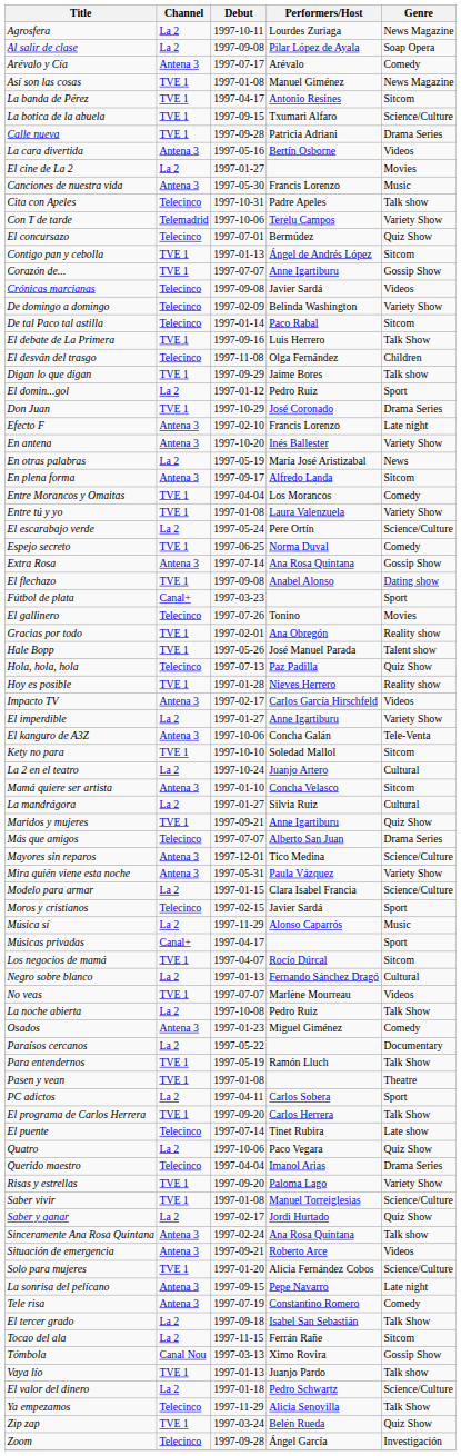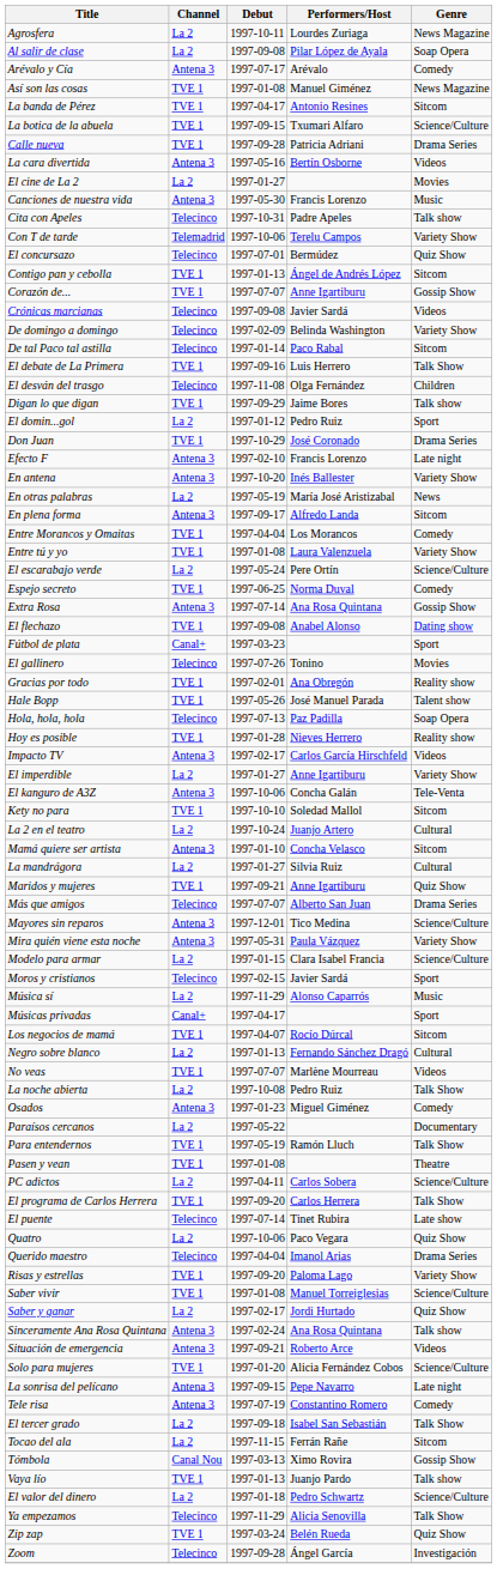 <table class="wikitable sortable">
 <tr>
 <th>Title</th>
 <th>Channel</th>
 <th>Debut</th>
 <th>Performers/Host</th>
 <th>Genre</th>
 </tr>
 <tr>
 <td><em>Agrosfera</em></td>
 <td><a href='#'>La 2</a></td>
 <td>1997-10-11</td>
 <td>Lourdes Zuriaga</td>
 <td>News Magazine</td>
 </tr>
 <tr>
 <td><em><a href='#'>Al salir de clase</a></em></td>
 <td><a href='#'>La 2</a></td>
 <td>1997-09-08</td>
 <td><a href='#'>Pilar López de Ayala</a></td>
 <td>Soap Opera</td>
 </tr>
 <tr>
 <td><em>Arévalo y Cía</em></td>
 <td><a href='#'>Antena 3</a></td>
 <td>1997-07-17</td>
 <td>Arévalo</td>
 <td>Comedy</td>
 </tr>
 <tr>
 <td><em>Así son las cosas</em></td>
 <td><a href='#'>TVE 1</a></td>
 <td>1997-01-08</td>
 <td>Manuel Giménez</td>
 <td>News Magazine</td>
 </tr>
 <tr>
 <td><em>La banda de Pérez</em></td>
 <td><a href='#'>TVE 1</a></td>
 <td>1997-04-17</td>
 <td><a href='#'>Antonio Resines</a></td>
 <td>Sitcom</td>
 </tr>
 <tr>
 <td><em>La botica de la abuela</em></td>
 <td><a href='#'>TVE 1</a></td>
 <td>1997-09-15</td>
 <td>Txumari Alfaro</td>
 <td>Science/Culture</td>
 </tr>
 <tr>
 <td><em><a href='#'>Calle nueva</a></em></td>
 <td><a href='#'>TVE 1</a></td>
 <td>1997-09-28</td>
 <td>Patricia Adriani</td>
 <td>Drama Series</td>
 </tr>
 <tr>
 <td><em>La cara divertida</em></td>
 <td><a href='#'>Antena 3</a></td>
 <td>1997-05-16</td>
 <td><a href='#'>Bertín Osborne</a></td>
 <td>Videos</td>
 </tr>
 <tr>
 <td><em>El cine de La 2</em></td>
 <td><a href='#'>La 2</a></td>
 <td>1997-01-27</td>
 <td></td>
 <td>Movies</td>
 </tr>
 <tr>
 <td><em>Canciones de nuestra vida</em></td>
 <td><a href='#'>Antena 3</a></td>
 <td>1997-05-30</td>
 <td>Francis Lorenzo</td>
 <td>Music</td>
 </tr>
 <tr>
 <td><em>Cita con Apeles</em></td>
 <td><a href='#'>Telecinco</a></td>
 <td>1997-10-31</td>
 <td>Padre Apeles</td>
 <td>Talk show</td>
 </tr>
 <tr>
 <td><em>Con T de tarde</em></td>
 <td><a href='#'>Telemadrid</a></td>
 <td>1997-10-06</td>
 <td><a href='#'>Terelu Campos</a></td>
 <td>Variety Show</td>
 </tr>
 <tr>
 <td><em>El concursazo</em></td>
 <td><a href='#'>Telecinco</a></td>
 <td>1997-07-01</td>
 <td>Bermúdez</td>
 <td>Quiz Show</td>
 </tr>
 <tr>
 <td><em>Contigo pan y cebolla</em></td>
 <td><a href='#'>TVE 1</a></td>
 <td>1997-01-13</td>
 <td><a href='#'>Ángel de Andrés López</a></td>
 <td>Sitcom</td>
 </tr>
 <tr>
 <td><em>Corazón de...</em></td>
 <td><a href='#'>TVE 1</a></td>
 <td>1997-07-07</td>
 <td><a href='#'>Anne Igartiburu</a></td>
 <td>Gossip Show</td>
 </tr>
 <tr>
 <td><em><a href='#'>Crónicas marcianas</a></em></td>
 <td><a href='#'>Telecinco</a></td>
 <td>1997-09-08</td>
 <td>Javier Sardá</td>
 <td>Videos</td>
 </tr>
 <tr>
 <td><em>De domingo a domingo</em></td>
 <td><a href='#'>Telecinco</a></td>
 <td>1997-02-09</td>
 <td>Belinda Washington</td>
 <td>Variety Show</td>
 </tr>
 <tr>
 <td><em>De tal Paco tal astilla</em></td>
 <td><a href='#'>Telecinco</a></td>
 <td>1997-01-14</td>
 <td><a href='#'>Paco Rabal</a></td>
 <td>Sitcom</td>
 </tr>
 <tr>
 <td><em>El debate de La Primera</em></td>
 <td><a href='#'>TVE 1</a></td>
 <td>1997-09-16</td>
 <td>Luis Herrero</td>
 <td>Talk Show</td>
 </tr>
 <tr>
 <td><em>El desván del trasgo</em></td>
 <td><a href='#'>Telecinco</a></td>
 <td>1997-11-08</td>
 <td>Olga Fernández</td>
 <td>Children</td>
 </tr>
 <tr>
 <td><em>Digan lo que digan</em></td>
 <td><a href='#'>TVE 1</a></td>
 <td>1997-09-29</td>
 <td>Jaime Bores</td>
 <td>Talk show</td>
 </tr>
 <tr>
 <td><em>El domin...gol</em></td>
 <td><a href='#'>La 2</a></td>
 <td>1997-01-12</td>
 <td>Pedro Ruiz</td>
 <td>Sport</td>
 </tr>
 <tr>
 <td><em>Don Juan</em></td>
 <td><a href='#'>TVE 1</a></td>
 <td>1997-10-29</td>
 <td><a href='#'>José Coronado</a></td>
 <td>Drama Series</td>
 </tr>
 <tr>
 <td><em>Efecto F</em></td>
 <td><a href='#'>Antena 3</a></td>
 <td>1997-02-10</td>
 <td>Francis Lorenzo</td>
 <td>Late night</td>
 </tr>
 <tr>
 <td><em>En antena</em></td>
 <td><a href='#'>Antena 3</a></td>
 <td>1997-10-20</td>
 <td><a href='#'>Inés Ballester</a></td>
 <td>Variety Show</td>
 </tr>
 <tr>
 <td><em>En otras palabras</em></td>
 <td><a href='#'>La 2</a></td>
 <td>1997-05-19</td>
 <td>María José Aristizabal</td>
 <td>News</td>
 </tr>
 <tr>
 <td><em>En plena forma</em></td>
 <td><a href='#'>Antena 3</a></td>
 <td>1997-09-17</td>
 <td><a href='#'>Alfredo Landa</a></td>
 <td>Sitcom</td>
 </tr>
 <tr>
 <td><em>Entre Morancos y Omaitas</em></td>
 <td><a href='#'>TVE 1</a></td>
 <td>1997-04-04</td>
 <td>Los Morancos</td>
 <td>Comedy</td>
 </tr>
 <tr>
 <td><em>Entre tú y yo</em></td>
 <td><a href='#'>TVE 1</a></td>
 <td>1997-01-08</td>
 <td><a href='#'>Laura Valenzuela</a></td>
 <td>Variety Show</td>
 </tr>
 <tr>
 <td><em>El escarabajo verde</em></td>
 <td><a href='#'>La 2</a></td>
 <td>1997-05-24</td>
 <td>Pere Ortín</td>
 <td>Science/Culture</td>
 </tr>
 <tr>
 <td><em>Espejo secreto</em></td>
 <td><a href='#'>TVE 1</a></td>
 <td>1997-06-25</td>
 <td><a href='#'>Norma Duval</a></td>
 <td>Comedy</td>
 </tr>
 <tr>
 <td><em>Extra Rosa</em></td>
 <td><a href='#'>Antena 3</a></td>
 <td>1997-07-14</td>
 <td><a href='#'>Ana Rosa Quintana</a></td>
 <td>Gossip Show</td>
 </tr>
 <tr>
 <td><em>El flechazo</em></td>
 <td><a href='#'>TVE 1</a></td>
 <td>1997-09-08</td>
 <td><a href='#'>Anabel Alonso</a></td>
 <td><a href='#'>Dating show</a></td>
 </tr>
 <tr>
 <td><em>Fútbol de plata</em></td>
 <td><a href='#'>Canal+</a></td>
 <td>1997-03-23</td>
 <td></td>
 <td>Sport</td>
 </tr>
 <tr>
 <td><em>El gallinero</em></td>
 <td><a href='#'>Telecinco</a></td>
 <td>1997-07-26</td>
 <td>Tonino</td>
 <td>Movies</td>
 </tr>
 <tr>
 <td><em>Gracias por todo</em></td>
 <td><a href='#'>TVE 1</a></td>
 <td>1997-02-01</td>
 <td><a href='#'>Ana Obregón</a></td>
 <td>Reality show</td>
 </tr>
 <tr>
 <td><em>Hale Bopp</em></td>
 <td><a href='#'>TVE 1</a></td>
 <td>1997-05-26</td>
 <td>José Manuel Parada</td>
 <td>Talent show</td>
 </tr>
 <tr>
 <td><em>Hola, hola, hola</em></td>
 <td><a href='#'>Telecinco</a></td>
 <td>1997-07-13</td>
 <td><a href='#'>Paz Padilla</a></td>
-<td>Quiz Show</td>
+<td>Soap Opera</td>
 </tr>
 <tr>
 <td><em>Hoy es posible</em></td>
 <td><a href='#'>TVE 1</a></td>
 <td>1997-01-28</td>
 <td><a href='#'>Nieves Herrero</a></td>
 <td>Reality show</td>
 </tr>
 <tr>
 <td><em>Impacto TV</em></td>
 <td><a href='#'>Antena 3</a></td>
 <td>1997-02-17</td>
 <td><a href='#'>Carlos García Hirschfeld</a></td>
 <td>Videos</td>
 </tr>
 <tr>
 <td><em>El imperdible</em></td>
 <td><a href='#'>La 2</a></td>
 <td>1997-01-27</td>
 <td><a href='#'>Anne Igartiburu</a></td>
 <td>Variety Show</td>
 </tr>
 <tr>
 <td><em>El kanguro de A3Z</em></td>
 <td><a href='#'>Antena 3</a></td>
 <td>1997-10-06</td>
 <td>Concha Galán</td>
 <td>Tele-Venta</td>
 </tr>
 <tr>
 <td><em>Kety no para</em></td>
 <td><a href='#'>TVE 1</a></td>
 <td>1997-10-10</td>
 <td>Soledad Mallol</td>
 <td>Sitcom</td>
 </tr>
 <tr>
 <td><em>La 2 en el teatro</em></td>
 <td><a href='#'>La 2</a></td>
 <td>1997-10-24</td>
 <td><a href='#'>Juanjo Artero</a></td>
 <td>Cultural</td>
 </tr>
 <tr>
 <td><em>Mamá quiere ser artista</em></td>
 <td><a href='#'>Antena 3</a></td>
 <td>1997-01-10</td>
 <td><a href='#'>Concha Velasco</a></td>
 <td>Sitcom</td>
 </tr>
 <tr>
 <td><em>La mandrágora</em></td>
 <td><a href='#'>La 2</a></td>
 <td>1997-01-27</td>
 <td>Silvia Ruiz</td>
 <td>Cultural</td>
 </tr>
 <tr>
 <td><em>Maridos y mujeres</em></td>
 <td><a href='#'>TVE 1</a></td>
 <td>1997-09-21</td>
 <td><a href='#'>Anne Igartiburu</a></td>
 <td>Quiz Show</td>
 </tr>
 <tr>
 <td><em>Más que amigos</em></td>
 <td><a href='#'>Telecinco</a></td>
 <td>1997-07-07</td>
 <td><a href='#'>Alberto San Juan</a></td>
 <td>Drama Series</td>
 </tr>
 <tr>
 <td><em>Mayores sin reparos</em></td>
 <td><a href='#'>Antena 3</a></td>
 <td>1997-12-01</td>
 <td>Tico Medina</td>
 <td>Science/Culture</td>
 </tr>
 <tr>
 <td><em>Mira quién viene esta noche</em></td>
 <td><a href='#'>Antena 3</a></td>
 <td>1997-05-31</td>
 <td><a href='#'>Paula Vázquez</a></td>
 <td>Variety Show</td>
 </tr>
 <tr>
 <td><em>Modelo para armar</em></td>
 <td><a href='#'>La 2</a></td>
 <td>1997-01-15</td>
 <td>Clara Isabel Francia</td>
 <td>Science/Culture</td>
 </tr>
 <tr>
 <td><em>Moros y cristianos</em></td>
 <td><a href='#'>Telecinco</a></td>
 <td>1997-02-15</td>
 <td>Javier Sardá</td>
 <td>Sport</td>
 </tr>
 <tr>
 <td><em>Música sí</em></td>
 <td><a href='#'>La 2</a></td>
 <td>1997-11-29</td>
 <td><a href='#'>Alonso Caparrós</a></td>
 <td>Music</td>
 </tr>
 <tr>
 <td><em>Músicas privadas</em></td>
 <td><a href='#'>Canal+</a></td>
 <td>1997-04-17</td>
 <td></td>
 <td>Sport</td>
 </tr>
 <tr>
 <td><em>Los negocios de mamá</em></td>
 <td><a href='#'>TVE 1</a></td>
 <td>1997-04-07</td>
 <td><a href='#'>Rocío Dúrcal</a></td>
 <td>Sitcom</td>
 </tr>
 <tr>
 <td><em>Negro sobre blanco</em></td>
 <td><a href='#'>La 2</a></td>
 <td>1997-01-13</td>
 <td><a href='#'>Fernando Sánchez Dragó</a></td>
 <td>Cultural</td>
 </tr>
 <tr>
 <td><em>No veas</em></td>
 <td><a href='#'>TVE 1</a></td>
 <td>1997-07-07</td>
 <td>Marlène Mourreau</td>
 <td>Videos</td>
 </tr>
 <tr>
 <td><em>La noche abierta</em></td>
 <td><a href='#'>La 2</a></td>
 <td>1997-10-08</td>
 <td>Pedro Ruiz</td>
 <td>Talk Show</td>
 </tr>
 <tr>
 <td><em>Osados</em></td>
 <td><a href='#'>Antena 3</a></td>
 <td>1997-01-23</td>
 <td>Miguel Giménez</td>
 <td>Comedy</td>
 </tr>
 <tr>
 <td><em>Paraísos cercanos</em></td>
 <td><a href='#'>La 2</a></td>
 <td>1997-05-22</td>
 <td></td>
 <td>Documentary</td>
 </tr>
 <tr>
 <td><em>Para entendernos</em></td>
 <td><a href='#'>TVE 1</a></td>
 <td>1997-05-19</td>
 <td>Ramón Lluch</td>
 <td>Talk Show</td>
 </tr>
 <tr>
 <td><em>Pasen y vean</em></td>
 <td><a href='#'>TVE 1</a></td>
 <td>1997-01-08</td>
 <td></td>
 <td>Theatre</td>
 </tr>
 <tr>
 <td><em>PC adictos</em></td>
 <td><a href='#'>La 2</a></td>
 <td>1997-04-11</td>
 <td><a href='#'>Carlos Sobera</a></td>
-<td>Sport</td>
+<td>Science/Culture</td>
 </tr>
 <tr>
 <td><em>El programa de Carlos Herrera</em></td>
 <td><a href='#'>TVE 1</a></td>
 <td>1997-09-20</td>
 <td><a href='#'>Carlos Herrera</a></td>
 <td>Talk Show</td>
 </tr>
 <tr>
 <td><em>El puente</em></td>
 <td><a href='#'>Telecinco</a></td>
 <td>1997-07-14</td>
 <td>Tinet Rubira</td>
 <td>Late show</td>
 </tr>
 <tr>
 <td><em>Quatro</em></td>
 <td><a href='#'>La 2</a></td>
 <td>1997-10-06</td>
 <td>Paco Vegara</td>
 <td>Quiz Show</td>
 </tr>
 <tr>
 <td><em>Querido maestro</em></td>
 <td><a href='#'>Telecinco</a></td>
 <td>1997-04-04</td>
 <td><a href='#'>Imanol Arias</a></td>
 <td>Drama Series</td>
 </tr>
 <tr>
 <td><em>Risas y estrellas</em></td>
 <td><a href='#'>TVE 1</a></td>
 <td>1997-09-20</td>
 <td><a href='#'>Paloma Lago</a></td>
 <td>Variety Show</td>
 </tr>
 <tr>
 <td><em>Saber vivir</em></td>
 <td><a href='#'>TVE 1</a></td>
 <td>1997-01-08</td>
 <td><a href='#'>Manuel Torreiglesias</a></td>
 <td>Science/Culture</td>
 </tr>
 <tr>
 <td><em><a href='#'>Saber y ganar</a></em></td>
 <td><a href='#'>La 2</a></td>
 <td>1997-02-17</td>
 <td><a href='#'>Jordi Hurtado</a></td>
 <td>Quiz Show</td>
 </tr>
 <tr>
 <td><em>Sinceramente Ana Rosa Quintana</em></td>
 <td><a href='#'>Antena 3</a></td>
 <td>1997-02-24</td>
 <td><a href='#'>Ana Rosa Quintana</a></td>
 <td>Talk show</td>
 </tr>
 <tr>
 <td><em>Situación de emergencia</em></td>
 <td><a href='#'>Antena 3</a></td>
 <td>1997-09-21</td>
 <td><a href='#'>Roberto Arce</a></td>
 <td>Videos</td>
 </tr>
 <tr>
 <td><em>Solo para mujeres</em></td>
 <td><a href='#'>TVE 1</a></td>
 <td>1997-01-20</td>
 <td>Alicia Fernández Cobos</td>
 <td>Science/Culture</td>
 </tr>
 <tr>
 <td><em>La sonrisa del pelícano</em></td>
 <td><a href='#'>Antena 3</a></td>
 <td>1997-09-15</td>
 <td><a href='#'>Pepe Navarro</a></td>
 <td>Late night</td>
 </tr>
 <tr>
 <td><em>Tele risa</em></td>
 <td><a href='#'>Antena 3</a></td>
 <td>1997-07-19</td>
 <td><a href='#'>Constantino Romero</a></td>
 <td>Comedy</td>
 </tr>
 <tr>
 <td><em>El tercer grado</em></td>
 <td><a href='#'>La 2</a></td>
 <td>1997-09-18</td>
 <td><a href='#'>Isabel San Sebastián</a></td>
 <td>Talk Show</td>
 </tr>
 <tr>
 <td><em>Tocao del ala</em></td>
 <td><a href='#'>La 2</a></td>
 <td>1997-11-15</td>
 <td>Ferrán Rañe</td>
 <td>Sitcom</td>
 </tr>
 <tr>
 <td><em>Tómbola</em></td>
 <td><a href='#'>Canal Nou</a></td>
 <td>1997-03-13</td>
 <td>Ximo Rovira</td>
 <td>Gossip Show</td>
 </tr>
 <tr>
 <td><em>Vaya lío</em></td>
 <td><a href='#'>TVE 1</a></td>
 <td>1997-01-13</td>
 <td>Juanjo Pardo</td>
 <td>Talk show</td>
 </tr>
 <tr>
 <td><em>El valor del dinero</em></td>
 <td><a href='#'>La 2</a></td>
 <td>1997-01-18</td>
 <td><a href='#'>Pedro Schwartz</a></td>
 <td>Science/Culture</td>
 </tr>
 <tr>
 <td><em>Ya empezamos</em></td>
 <td><a href='#'>Telecinco</a></td>
 <td>1997-11-29</td>
 <td><a href='#'>Alicia Senovilla</a></td>
 <td>Talk Show</td>
 </tr>
 <tr>
 <td><em>Zip zap</em></td>
 <td><a href='#'>TVE 1</a></td>
 <td>1997-03-24</td>
 <td><a href='#'>Belén Rueda</a></td>
 <td>Quiz Show</td>
 </tr>
 <tr>
 <td><em>Zoom</em></td>
 <td><a href='#'>Telecinco</a></td>
 <td>1997-09-28</td>
 <td>Ángel García</td>
 <td>Investigación</td>
 </tr>
 <tr>
 </tr>
 </table>
